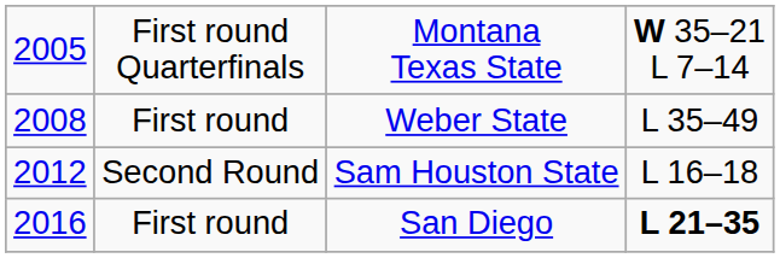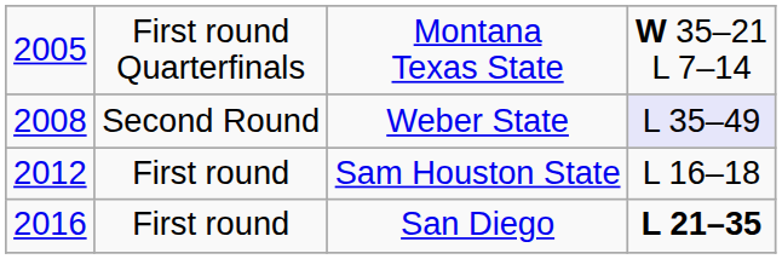 <table class="wikitable">
 <tr align="center">
 <td><a href='#'>2005</a></td>
 <td>First round<br>Quarterfinals</td>
 <td><a href='#'>Montana</a><br><a href='#'>Texas State</a></td>
 <td><strong>W</strong> 35–21<br>L 7–14</td>
 </tr>
 <tr align="center">
 <td><a href='#'>2008</a></td>
-<td>First round</td>
+<td>Second Round</td>
 <td><a href='#'>Weber State</a></td>
-<td>L 35–49</td>
+<td style="background: lavender;">L 35–49</td>
 </tr>
 <tr align="center">
 <td><a href='#'>2012</a></td>
-<td>Second Round</td>
+<td>First round</td>
 <td><a href='#'>Sam Houston State</a></td>
 <td>L 16–18</td>
 </tr>
 <tr align="center">
 <td><a href='#'>2016</a></td>
 <td>First round</td>
 <td><a href='#'>San Diego</a></td>
 <td><strong>L 21–35</strong></td>
 </tr>
 </table>
